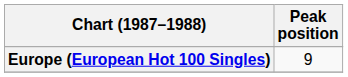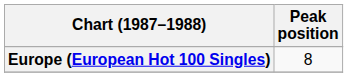 <table class="wikitable sortable plainrowheaders" style="text-align:center">
 <tr>
 <th scope="col">Chart (1987–1988)</th>
 <th scope="col">Peak<br> position</th>
 </tr>
 <tr>
 </tr>
 <tr>
 </tr>
 <tr>
 <th scope="row">Europe (<a href='#'>European Hot 100 Singles</a>)</th>
-<td>9</td>
+<td>8</td>
 </tr>
 <tr>
 </tr>
 <tr>
 </tr>
 <tr>
 </tr>
 <tr>
 </tr>
 <tr>
 </tr>
 <tr>
 </tr>
 <tr>
 </tr>
 <tr>
 </tr>
 <tr>
 </tr>
 </table>
